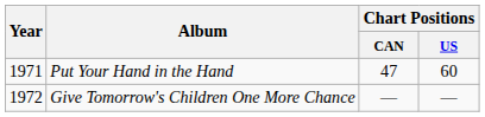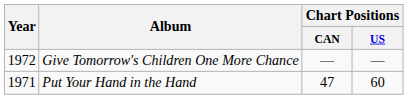 <table class="wikitable">
 <tr>
 <th rowspan="2">Year</th>
 <th rowspan="2">Album</th>
 <th colspan="2">Chart Positions</th>
 </tr>
 <tr>
 <th style="width:50px;"><small>CAN</small></th>
 <th style="width:50px;"><small><a href='#'>US</a></small></th>
 </tr>
 <tr>
+<td>1972</td>
+<td><em>Give Tomorrow's Children One More Chance</em></td>
+<td style="text-align:center;">—</td>
+<td style="text-align:center;">—</td>
+</tr>
+<tr>
 <td>1971</td>
 <td><em>Put Your Hand in the Hand</em></td>
 <td style="text-align:center;">47</td>
 <td style="text-align:center;">60</td>
 </tr>
-<tr>
-<td>1972</td>
-<td><em>Give Tomorrow's Children One More Chance</em></td>
-<td style="text-align:center;">—</td>
-<td style="text-align:center;">—</td>
-</tr>
 </table>
